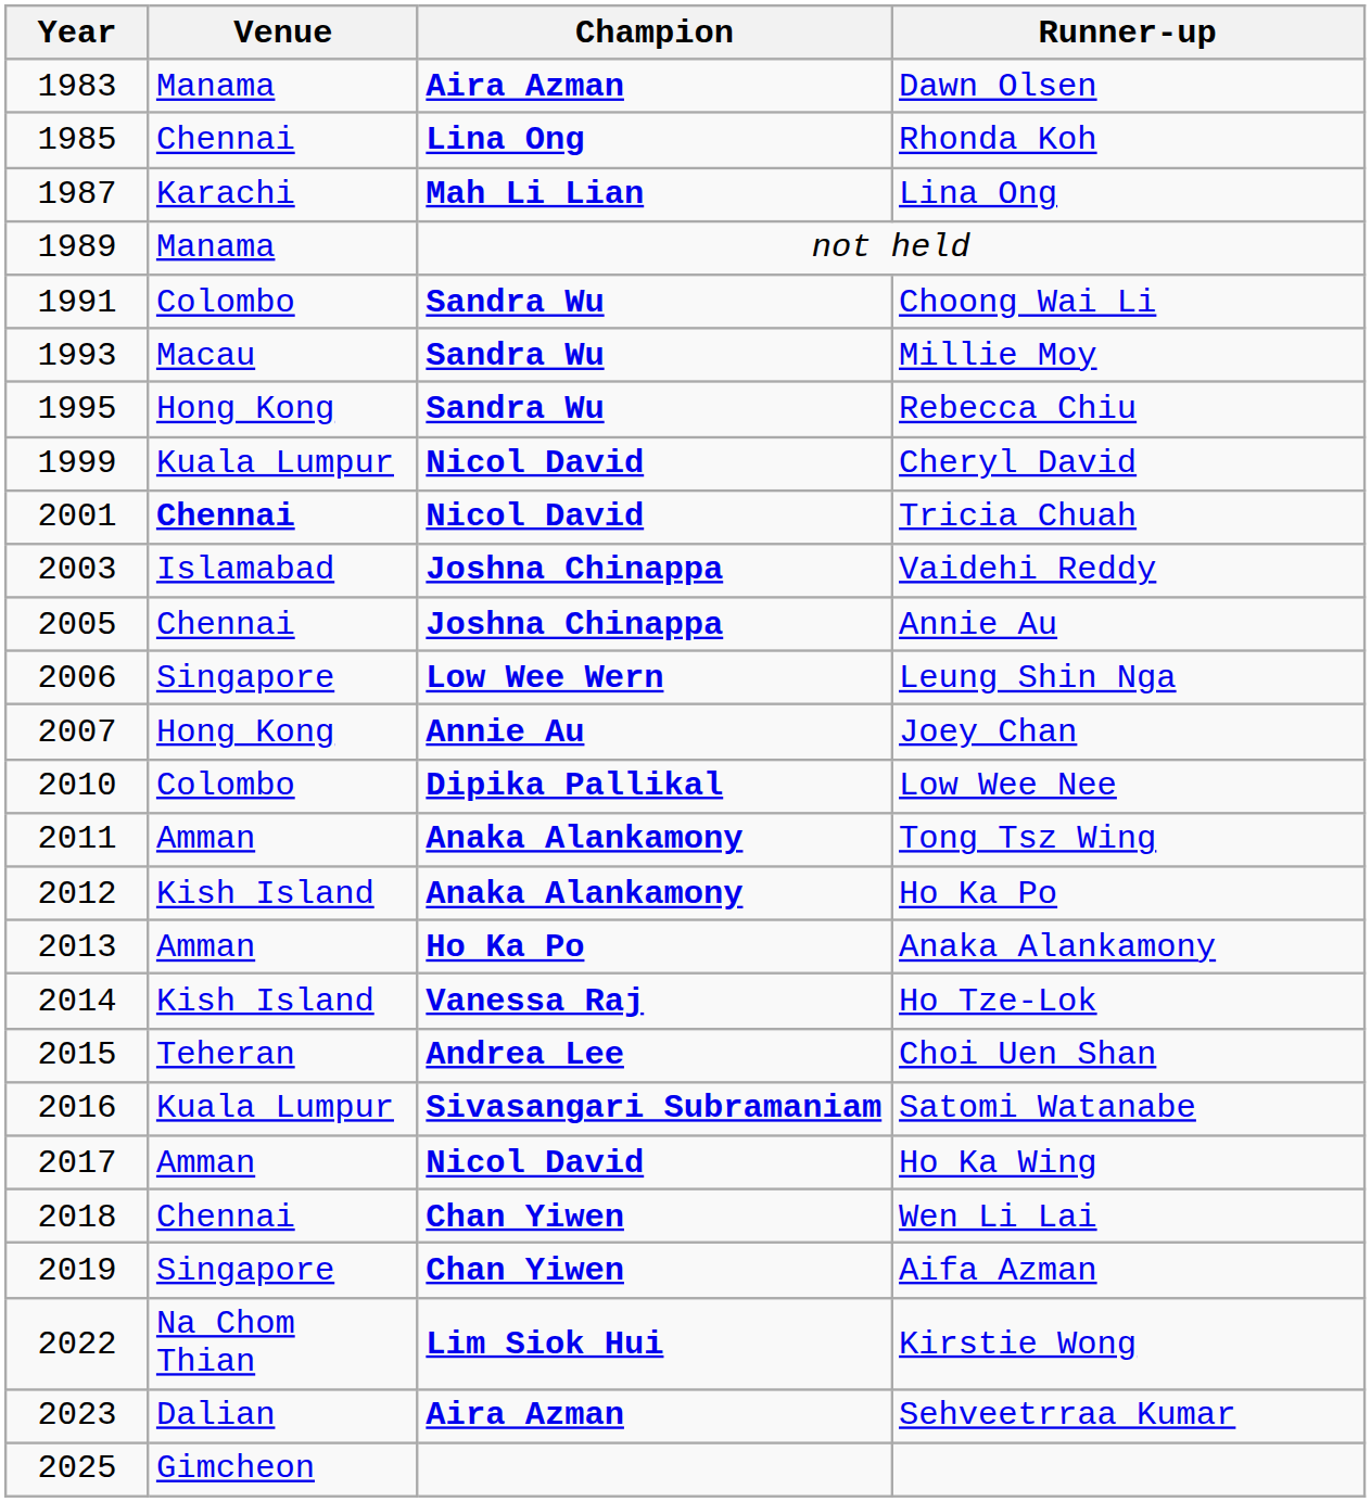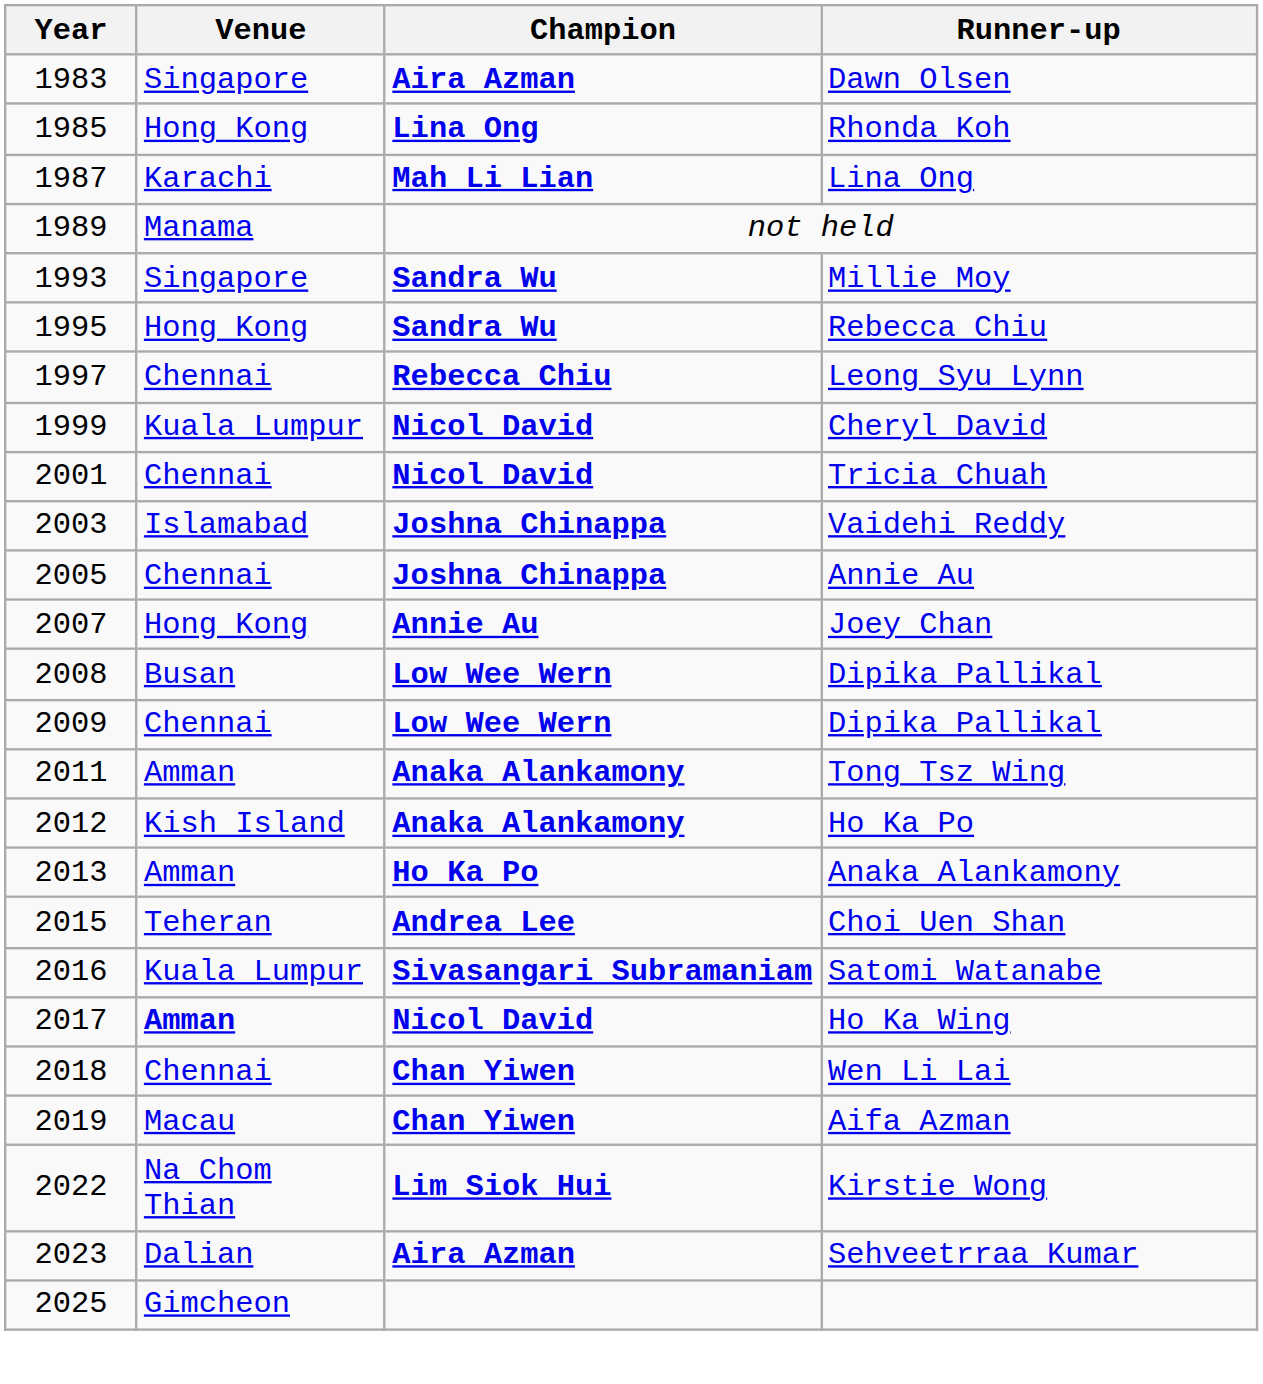 <table class="sortable wikitable">
 <tr>
 <th width=50>Year</th>
 <th width=100>Venue</th>
 <th width=180>Champion</th>
 <th width=180>Runner-up</th>
 </tr>
 <tr>
 <td align=center> 1983</td>
-<td><a href='#'>Manama</a></td>
+<td><a href='#'>Singapore</a></td>
 <td> <strong><a href='#'>Aira Azman</a></strong></td>
 <td> <a href='#'>Dawn Olsen</a></td>
 </tr>
 <tr>
 <td align=center> 1985</td>
-<td><a href='#'>Chennai</a></td>
+<td><a href='#'>Hong Kong</a></td>
 <td> <strong><a href='#'>Lina Ong</a></strong></td>
 <td> <a href='#'>Rhonda Koh</a></td>
 </tr>
 <tr>
 <td align=center> 1987</td>
 <td><a href='#'>Karachi</a></td>
 <td> <strong><a href='#'>Mah Li Lian</a></strong></td>
 <td> <a href='#'>Lina Ong</a></td>
 </tr>
 <tr>
 <td align=center> 1989</td>
 <td><a href='#'>Manama</a></td>
 <td align="center" colspan="2"><em>not held</em></td>
 </tr>
 <tr>
-<td align=center> 1991</td>
-<td><a href='#'>Colombo</a></td>
-<td> <strong><a href='#'>Sandra Wu</a></strong></td>
-<td> <a href='#'>Choong Wai Li</a></td>
-</tr>
-<tr>
 <td align=center> 1993</td>
-<td><a href='#'>Macau</a></td>
+<td><a href='#'>Singapore</a></td>
 <td> <strong><a href='#'>Sandra Wu</a></strong></td>
 <td> <a href='#'>Millie Moy</a></td>
 </tr>
 <tr>
 <td align=center> 1995</td>
 <td><a href='#'>Hong Kong</a></td>
 <td> <strong><a href='#'>Sandra Wu</a></strong></td>
 <td> <a href='#'>Rebecca Chiu</a></td>
 </tr>
 <tr>
+<td align=center> 1997</td>
+<td><a href='#'>Chennai</a></td>
+<td> <strong><a href='#'>Rebecca Chiu</a></strong></td>
+<td> <a href='#'>Leong Syu Lynn</a></td>
+</tr>
+<tr>
 <td align=center> 1999</td>
 <td><a href='#'>Kuala Lumpur</a></td>
 <td> <strong><a href='#'>Nicol David</a></strong></td>
 <td> <a href='#'>Cheryl David</a></td>
 </tr>
 <tr>
 <td align=center> 2001</td>
-<td><strong><a href='#'>Chennai</a></strong></td>
+<td><a href='#'>Chennai</a></td>
 <td> <strong><a href='#'>Nicol David</a></strong></td>
 <td> <a href='#'>Tricia Chuah</a></td>
 </tr>
 <tr>
 <td align=center> 2003</td>
 <td><a href='#'>Islamabad</a></td>
 <td> <strong><a href='#'>Joshna Chinappa</a></strong></td>
 <td> <a href='#'>Vaidehi Reddy</a></td>
 </tr>
 <tr>
 <td align=center> 2005</td>
 <td><a href='#'>Chennai</a></td>
 <td> <strong><a href='#'>Joshna Chinappa</a></strong></td>
 <td> <a href='#'>Annie Au</a></td>
 </tr>
 <tr>
-<td align=center> 2006</td>
-<td><a href='#'>Singapore</a></td>
-<td> <strong><a href='#'>Low Wee Wern</a></strong></td>
-<td> <a href='#'>Leung Shin Nga</a></td>
-</tr>
-<tr>
 <td align=center> 2007</td>
 <td><a href='#'>Hong Kong</a></td>
 <td> <strong><a href='#'>Annie Au</a></strong></td>
 <td> <a href='#'>Joey Chan</a></td>
 </tr>
 <tr>
-<td align=center> 2010</td>
-<td><a href='#'>Colombo</a></td>
-<td> <strong><a href='#'>Dipika Pallikal</a></strong></td>
-<td> <a href='#'>Low Wee Nee</a></td>
+<td align=center> 2008</td>
+<td><a href='#'>Busan</a></td>
+<td> <strong><a href='#'>Low Wee Wern</a></strong></td>
+<td> <a href='#'>Dipika Pallikal</a></td>
+</tr>
+<tr>
+<td align=center> 2009</td>
+<td><a href='#'>Chennai</a></td>
+<td> <strong><a href='#'>Low Wee Wern</a></strong></td>
+<td> <a href='#'>Dipika Pallikal</a></td>
 </tr>
 <tr>
 <td align=center> 2011</td>
 <td><a href='#'>Amman</a></td>
 <td> <strong><a href='#'>Anaka Alankamony</a></strong></td>
 <td> <a href='#'>Tong Tsz Wing</a></td>
 </tr>
 <tr>
 <td align=center> 2012</td>
 <td><a href='#'>Kish Island</a></td>
 <td> <strong><a href='#'>Anaka Alankamony</a></strong></td>
 <td> <a href='#'>Ho Ka Po</a></td>
 </tr>
 <tr>
 <td align=center> 2013</td>
 <td><a href='#'>Amman</a></td>
 <td> <strong><a href='#'>Ho Ka Po</a></strong></td>
 <td> <a href='#'>Anaka Alankamony</a></td>
 </tr>
 <tr>
-<td align=center> 2014</td>
-<td><a href='#'>Kish Island</a></td>
-<td> <strong><a href='#'>Vanessa Raj</a></strong></td>
-<td> <a href='#'>Ho Tze-Lok</a></td>
-</tr>
-<tr>
 <td align=center> 2015</td>
 <td><a href='#'>Teheran</a></td>
 <td> <strong><a href='#'>Andrea Lee</a></strong></td>
 <td> <a href='#'>Choi Uen Shan</a></td>
 </tr>
 <tr>
 <td align=center> 2016</td>
 <td><a href='#'>Kuala Lumpur</a></td>
 <td> <strong><a href='#'>Sivasangari Subramaniam</a></strong></td>
 <td> <a href='#'>Satomi Watanabe</a></td>
 </tr>
 <tr>
 <td align=center> 2017</td>
-<td><a href='#'>Amman</a></td>
+<td><strong><a href='#'>Amman</a></strong></td>
 <td> <strong><a href='#'>Nicol David</a></strong></td>
 <td> <a href='#'>Ho Ka Wing</a></td>
 </tr>
 <tr>
 <td align=center> 2018</td>
 <td><a href='#'>Chennai</a></td>
 <td> <strong><a href='#'>Chan Yiwen</a></strong></td>
 <td> <a href='#'>Wen Li Lai</a></td>
 </tr>
 <tr>
 <td align=center> 2019</td>
-<td><a href='#'>Singapore</a></td>
+<td><a href='#'>Macau</a></td>
 <td> <strong><a href='#'>Chan Yiwen</a></strong></td>
 <td> <a href='#'>Aifa Azman</a></td>
 </tr>
 <tr>
 <td align=center> 2022</td>
 <td><a href='#'>Na Chom Thian</a></td>
 <td> <strong><a href='#'>Lim Siok Hui</a></strong></td>
 <td> <a href='#'>Kirstie Wong</a></td>
 </tr>
 <tr>
 <td align=center> 2023</td>
 <td><a href='#'>Dalian</a></td>
 <td> <strong><a href='#'>Aira Azman</a></strong></td>
 <td> <a href='#'>Sehveetrraa Kumar</a></td>
 </tr>
 <tr>
 <td align=center> 2025</td>
 <td><a href='#'>Gimcheon</a></td>
 <td></td>
 <td></td>
 </tr>
 </table>
